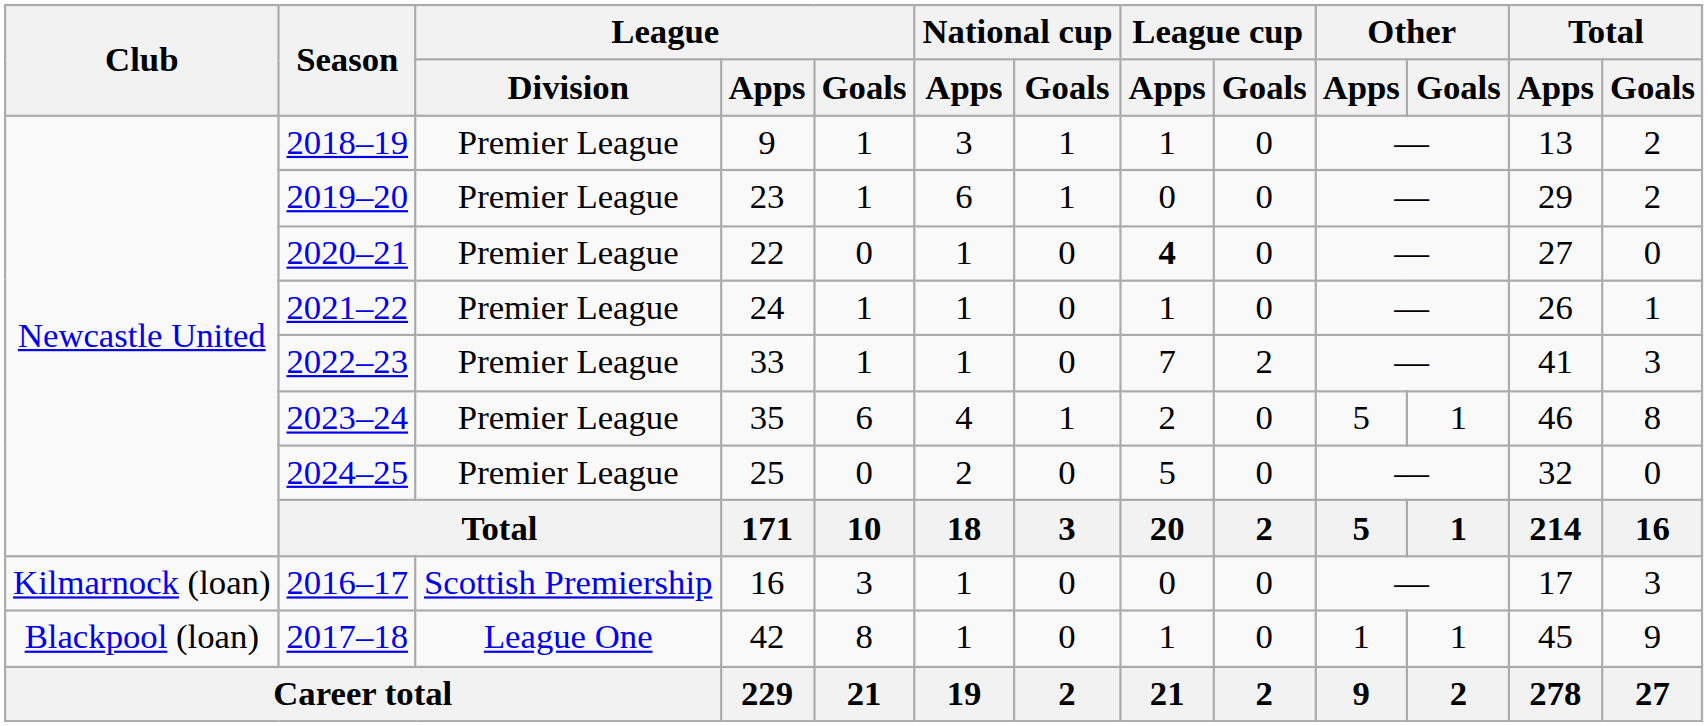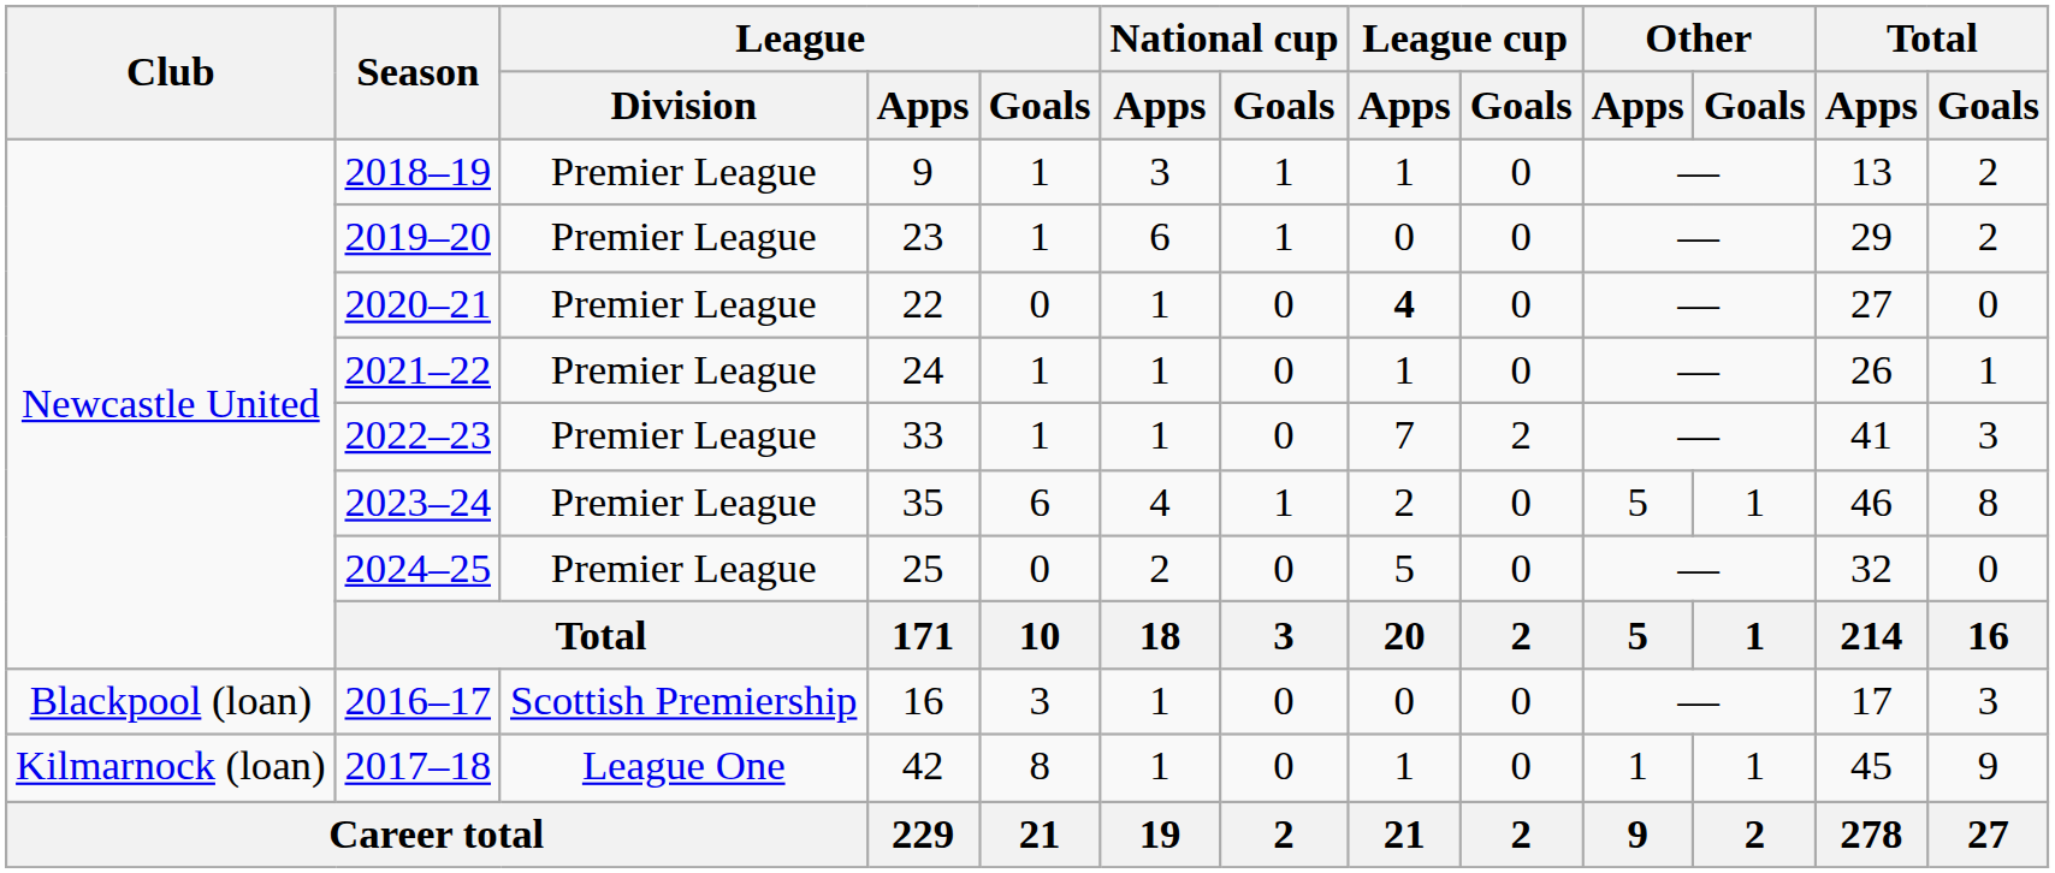 <table class=wikitable style=text-align:center>
 <tr>
 <th rowspan=2>Club</th>
 <th rowspan=2>Season</th>
 <th colspan=3>League</th>
 <th colspan=2>National cup</th>
 <th colspan=2>League cup</th>
 <th colspan=2>Other</th>
 <th colspan=2>Total</th>
 </tr>
 <tr>
 <th>Division</th>
 <th>Apps</th>
 <th>Goals</th>
 <th>Apps</th>
 <th>Goals</th>
 <th>Apps</th>
 <th>Goals</th>
 <th>Apps</th>
 <th>Goals</th>
 <th>Apps</th>
 <th>Goals</th>
 </tr>
 <tr>
 <td rowspan="8"><a href='#'>Newcastle United</a></td>
 <td><a href='#'>2018–19</a></td>
 <td>Premier League</td>
 <td>9</td>
 <td>1</td>
 <td>3</td>
 <td>1</td>
 <td>1</td>
 <td>0</td>
 <td colspan="2">—</td>
 <td>13</td>
 <td>2</td>
 </tr>
 <tr>
 <td><a href='#'>2019–20</a></td>
 <td>Premier League</td>
 <td>23</td>
 <td>1</td>
 <td>6</td>
 <td>1</td>
 <td>0</td>
 <td>0</td>
 <td colspan=2>—</td>
 <td>29</td>
 <td>2</td>
 </tr>
 <tr>
 <td><a href='#'>2020–21</a></td>
 <td>Premier League</td>
 <td>22</td>
 <td>0</td>
 <td>1</td>
 <td>0</td>
 <td><strong>4</strong></td>
 <td>0</td>
 <td colspan=2>—</td>
 <td>27</td>
 <td>0</td>
 </tr>
 <tr>
 <td><a href='#'>2021–22</a></td>
 <td>Premier League</td>
 <td>24</td>
 <td>1</td>
 <td>1</td>
 <td>0</td>
 <td>1</td>
 <td>0</td>
 <td colspan=2>—</td>
 <td>26</td>
 <td>1</td>
 </tr>
 <tr>
 <td><a href='#'>2022–23</a></td>
 <td>Premier League</td>
 <td>33</td>
 <td>1</td>
 <td>1</td>
 <td>0</td>
 <td>7</td>
 <td>2</td>
 <td colspan=2>—</td>
 <td>41</td>
 <td>3</td>
 </tr>
 <tr>
 <td><a href='#'>2023–24</a></td>
 <td>Premier League</td>
 <td>35</td>
 <td>6</td>
 <td>4</td>
 <td>1</td>
 <td>2</td>
 <td>0</td>
 <td>5</td>
 <td>1</td>
 <td>46</td>
 <td>8</td>
 </tr>
 <tr>
 <td><a href='#'>2024–25</a></td>
 <td>Premier League</td>
 <td>25</td>
 <td>0</td>
 <td>2</td>
 <td>0</td>
 <td>5</td>
 <td>0</td>
 <td colspan=2>—</td>
 <td>32</td>
 <td>0</td>
 </tr>
 <tr>
 <th colspan=2>Total</th>
 <th>171</th>
 <th>10</th>
 <th>18</th>
 <th>3</th>
 <th>20</th>
 <th>2</th>
 <th>5</th>
 <th>1</th>
 <th>214</th>
 <th>16</th>
 </tr>
 <tr>
-<td><a href='#'>Kilmarnock</a> (loan)</td>
+<td><a href='#'>Blackpool</a> (loan)</td>
 <td><a href='#'>2016–17</a></td>
 <td><a href='#'>Scottish Premiership</a></td>
 <td>16</td>
 <td>3</td>
 <td>1</td>
 <td>0</td>
 <td>0</td>
 <td>0</td>
 <td colspan=2>—</td>
 <td>17</td>
 <td>3</td>
 </tr>
 <tr>
-<td><a href='#'>Blackpool</a> (loan)</td>
+<td><a href='#'>Kilmarnock</a> (loan)</td>
 <td><a href='#'>2017–18</a></td>
 <td><a href='#'>League One</a></td>
 <td>42</td>
 <td>8</td>
 <td>1</td>
 <td>0</td>
 <td>1</td>
 <td>0</td>
 <td>1</td>
 <td>1</td>
 <td>45</td>
 <td>9</td>
 </tr>
 <tr>
 <th colspan=3>Career total</th>
 <th>229</th>
 <th>21</th>
 <th>19</th>
 <th>2</th>
 <th>21</th>
 <th>2</th>
 <th>9</th>
 <th>2</th>
 <th>278</th>
 <th>27</th>
 </tr>
 </table>
